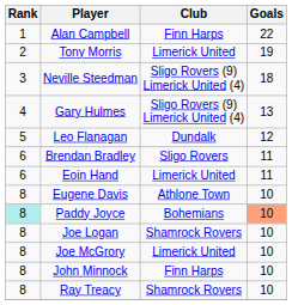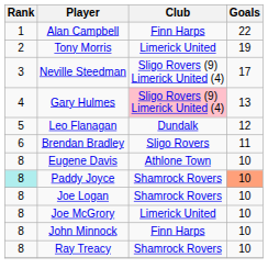 <table class="wikitable" style="text-align:center">
 <tr>
 <th>Rank</th>
 <th>Player</th>
 <th>Club</th>
 <th>Goals</th>
 </tr>
 <tr>
 <td>1</td>
 <td><a href='#'>Alan Campbell</a></td>
 <td><a href='#'>Finn Harps</a></td>
 <td>22</td>
 </tr>
 <tr>
 <td>2</td>
 <td><a href='#'>Tony Morris</a></td>
 <td><a href='#'>Limerick United</a></td>
 <td>19</td>
 </tr>
 <tr>
 <td>3</td>
 <td><a href='#'>Neville Steedman</a></td>
 <td><a href='#'>Sligo Rovers</a> (9)<br><a href='#'>Limerick United</a> (4)</td>
-<td>18</td>
+<td>17</td>
 </tr>
 <tr>
 <td>4</td>
 <td><a href='#'>Gary Hulmes</a></td>
-<td><a href='#'>Sligo Rovers</a> (9)<br><a href='#'>Limerick United</a> (4)</td>
+<td style="background: pink;"><a href='#'>Sligo Rovers</a> (9)<br><a href='#'>Limerick United</a> (4)</td>
 <td>13</td>
 </tr>
 <tr>
 <td>5</td>
 <td><a href='#'>Leo Flanagan</a></td>
 <td><a href='#'>Dundalk</a></td>
 <td>12</td>
 </tr>
 <tr>
 <td>6</td>
 <td><a href='#'>Brendan Bradley</a></td>
 <td><a href='#'>Sligo Rovers</a></td>
 <td>11</td>
 </tr>
 <tr>
-<td>6</td>
-<td><a href='#'>Eoin Hand</a></td>
-<td><a href='#'>Limerick United</a></td>
-<td>11</td>
-</tr>
-<tr>
 <td>8</td>
 <td><a href='#'>Eugene Davis</a></td>
 <td><a href='#'>Athlone Town</a></td>
 <td>10</td>
 </tr>
 <tr>
 <td style="background: paleturquoise;">8</td>
 <td><a href='#'>Paddy Joyce</a></td>
-<td><a href='#'>Bohemians</a></td>
+<td><a href='#'>Shamrock Rovers</a></td>
 <td style="background: lightsalmon;">10</td>
 </tr>
 <tr>
 <td>8</td>
 <td><a href='#'>Joe Logan</a></td>
 <td><a href='#'>Shamrock Rovers</a></td>
 <td>10</td>
 </tr>
 <tr>
 <td>8</td>
 <td><a href='#'>Joe McGrory</a></td>
 <td><a href='#'>Limerick United</a></td>
 <td>10</td>
 </tr>
 <tr>
 <td>8</td>
 <td><a href='#'>John Minnock</a></td>
 <td><a href='#'>Finn Harps</a></td>
 <td>10</td>
 </tr>
 <tr>
 <td>8</td>
 <td><a href='#'>Ray Treacy</a></td>
 <td><a href='#'>Shamrock Rovers</a></td>
 <td>10</td>
 </tr>
 <tr>
 </tr>
 </table>
